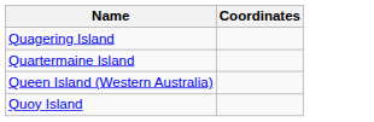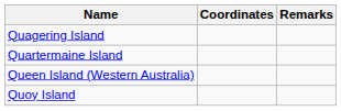 <table class="wikitable">
 <tr>
 <th>Name</th>
 <th>Coordinates</th>
+<th>Remarks</th>
 </tr>
 <tr>
 <td><a href='#'>Quagering Island</a></td>
+<td></td>
 <td></td>
 </tr>
 <tr>
 <td><a href='#'>Quartermaine Island</a></td>
 <td></td>
+<td></td>
 </tr>
 <tr>
 <td><a href='#'>Queen Island (Western Australia)</a></td>
+<td></td>
 <td></td>
 </tr>
 <tr>
 <td><a href='#'>Quoy Island</a></td>
 <td></td>
+<td></td>
 </tr>
 </table>
